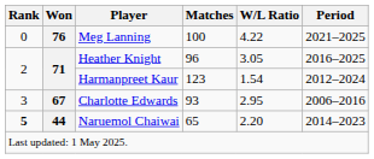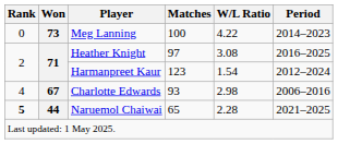 <table class="wikitable sortable">
 <tr>
 <th scope="col">Rank</th>
 <th scope="col">Won</th>
 <th scope="col" class="unsortable">Player</th>
 <th scope="col">Matches</th>
 <th scope="col">W/L Ratio</th>
 <th scope="col" class="unsortable">Period</th>
 </tr>
 <tr>
 <td align=center>0</td>
-<th scope="row">76</th>
+<th scope="row">73</th>
 <td> <a href='#'>Meg Lanning</a></td>
 <td>100</td>
 <td>4.22</td>
-<td>2021–2025</td>
+<td>2014–2023</td>
 </tr>
 <tr>
 <td align=center rowspan=2>2</td>
 <th scope="row" rowspan=2>71</th>
 <td> <a href='#'>Heather Knight</a></td>
-<td>96</td>
-<td>3.05</td>
+<td>97</td>
+<td>3.08</td>
 <td>2016–2025</td>
 </tr>
 <tr>
 <td> <a href='#'>Harmanpreet Kaur</a></td>
 <td>123</td>
 <td>1.54</td>
 <td>2012–2024</td>
 </tr>
 <tr>
-<td align=center>3</td>
+<td align=center>4</td>
 <th scope="row">67</th>
 <td> <a href='#'>Charlotte Edwards</a></td>
 <td>93</td>
-<td>2.95</td>
+<td>2.98</td>
 <td>2006–2016</td>
 </tr>
 <tr>
 <td align="center"><strong>5</strong></td>
 <th scope="row">44</th>
 <td> <a href='#'>Naruemol Chaiwai</a></td>
 <td>65</td>
-<td>2.20</td>
-<td>2014–2023</td>
+<td>2.28</td>
+<td>2021–2025</td>
 </tr>
 <tr>
 <td colspan="6" scope="row" style="text-align:left;"><small>Last updated: 1 May 2025.</small></td>
 </tr>
 </table>
